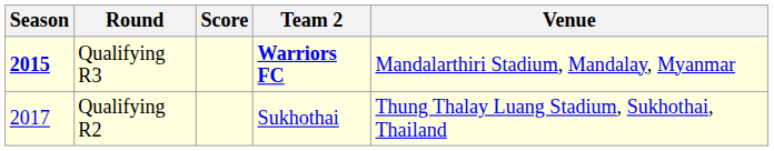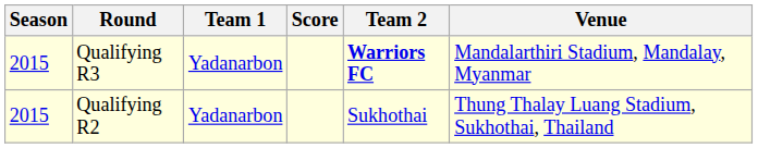 <table class="wikitable">
 <tr>
 <th>Season</th>
 <th>Round</th>
+<th>Team 1</th>
 <th>Score</th>
 <th>Team 2</th>
 <th>Venue</th>
 </tr>
 <tr style="background:#ffffdd">
-<td><strong><a href='#'>2015</a></strong></td>
+<td><a href='#'>2015</a></td>
 <td>Qualifying R3</td>
+<td> <a href='#'>Yadanarbon</a></td>
 <td></td>
 <td><strong> <a href='#'>Warriors FC</a></strong></td>
 <td><a href='#'>Mandalarthiri Stadium</a>, <a href='#'>Mandalay</a>, <a href='#'>Myanmar</a></td>
 </tr>
 <tr style="background:#ffffdd">
-<td><a href='#'>2017</a></td>
+<td><a href='#'>2015</a></td>
 <td>Qualifying R2</td>
+<td> <a href='#'>Yadanarbon</a></td>
 <td></td>
 <td> <a href='#'>Sukhothai</a></td>
 <td><a href='#'>Thung Thalay Luang Stadium</a>, <a href='#'>Sukhothai</a>, <a href='#'>Thailand</a></td>
 </tr>
 </table>
